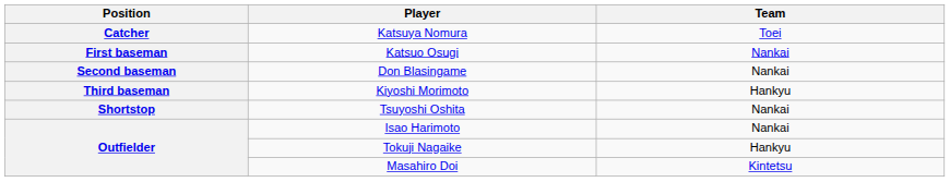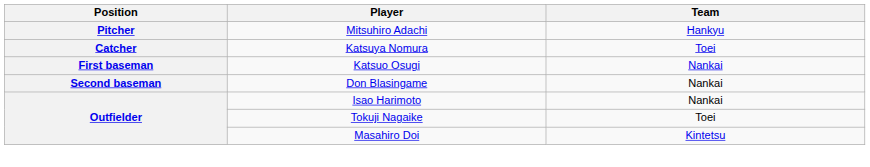 <table class="wikitable" style="text-align:center;">
 <tr>
 <th scope="col" width="7%">Position</th>
 <th scope="col" width="10%">Player</th>
 <th scope="col" width="10%">Team</th>
+</tr>
+<tr>
+<th scope="row" style="text-align:center;"><a href='#'>Pitcher</a></th>
+<td><a href='#'>Mitsuhiro Adachi</a></td>
+<td><a href='#'>Hankyu</a></td>
 </tr>
 <tr>
 <th scope="row" style="text-align:center;"><a href='#'>Catcher</a></th>
 <td><a href='#'>Katsuya Nomura</a></td>
 <td><a href='#'>Toei</a></td>
 </tr>
 <tr>
 <th scope="row" style="text-align:center;"><a href='#'>First baseman</a></th>
 <td><a href='#'>Katsuo Osugi</a></td>
 <td><a href='#'>Nankai</a></td>
 </tr>
 <tr>
 <th scope="row" style="text-align:center;"><a href='#'>Second baseman</a></th>
 <td><a href='#'>Don Blasingame</a></td>
 <td>Nankai</td>
 </tr>
 <tr>
-<th scope="row" style="text-align:center;"><a href='#'>Third baseman</a></th>
-<td><a href='#'>Kiyoshi Morimoto</a></td>
-<td>Hankyu</td>
-</tr>
-<tr>
-<th scope="row" style="text-align:center;"><a href='#'>Shortstop</a></th>
-<td><a href='#'>Tsuyoshi Oshita</a></td>
-<td>Nankai</td>
-</tr>
-<tr>
 <th scope="row" style="text-align:center;" rowspan=3><a href='#'>Outfielder</a></th>
 <td><a href='#'>Isao Harimoto</a></td>
 <td>Nankai</td>
 </tr>
 <tr>
 <td><a href='#'>Tokuji Nagaike</a></td>
-<td>Hankyu</td>
+<td>Toei</td>
 </tr>
 <tr>
 <td><a href='#'>Masahiro Doi</a></td>
 <td><a href='#'>Kintetsu</a></td>
 </tr>
 </table>
